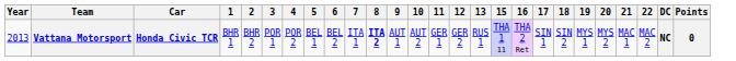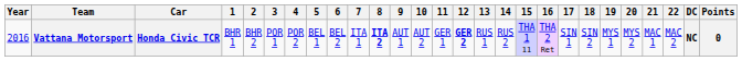 <table class="wikitable" style="text-align:center; font-size:85%">
 <tr>
 <th>Year</th>
 <th>Team</th>
 <th>Car</th>
 <th>1</th>
 <th>2</th>
 <th>3</th>
 <th>4</th>
 <th>5</th>
 <th>6</th>
 <th>7</th>
 <th>8</th>
 <th>9</th>
 <th>10</th>
 <th>11</th>
 <th>12</th>
 <th>13</th>
+<th>14</th>
 <th>15</th>
 <th>16</th>
 <th>17</th>
 <th>18</th>
 <th>19</th>
 <th>20</th>
 <th>21</th>
 <th>22</th>
 <th>DC</th>
 <th>Points</th>
 </tr>
 <tr>
-<td><a href='#'>2013</a></td>
+<td><a href='#'>2016</a></td>
 <th><a href='#'>Vattana Motorsport</a></th>
 <th><a href='#'>Honda Civic TCR</a></th>
 <td><a href='#'>BHR<br>1</a></td>
 <td><a href='#'>BHR<br>2</a></td>
 <td><a href='#'>POR<br>1</a></td>
 <td><a href='#'>POR<br>2</a></td>
 <td><a href='#'>BEL<br>1</a></td>
 <td><a href='#'>BEL<br>2</a></td>
 <td><a href='#'>ITA<br>1</a></td>
 <td><strong><a href='#'>ITA<br>2</a></strong></td>
 <td><a href='#'>AUT<br>1</a></td>
 <td><a href='#'>AUT<br>2</a></td>
 <td><a href='#'>GER<br>1</a></td>
-<td><a href='#'>GER<br>2</a></td>
+<td><strong><a href='#'>GER<br>2</a></strong></td>
 <td><a href='#'>RUS<br>1</a></td>
+<td><a href='#'>RUS<br>2</a></td>
 <td style="background:#CFCFFF;"><a href='#'>THA<br>1</a><br><small>11</small></td>
 <td style="background:#EFCFFF;"><a href='#'>THA<br>2</a><br><small>Ret</small></td>
 <td><a href='#'>SIN<br>1</a></td>
 <td><a href='#'>SIN<br>2</a></td>
 <td><a href='#'>MYS<br>1</a></td>
 <td><a href='#'>MYS<br>2</a></td>
 <td><a href='#'>MAC<br>1</a></td>
 <td><a href='#'>MAC<br>2</a></td>
 <th>NC</th>
 <th>0</th>
 </tr>
 </table>
